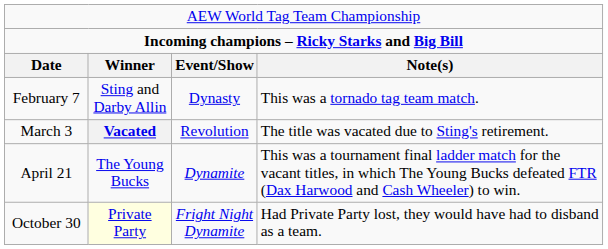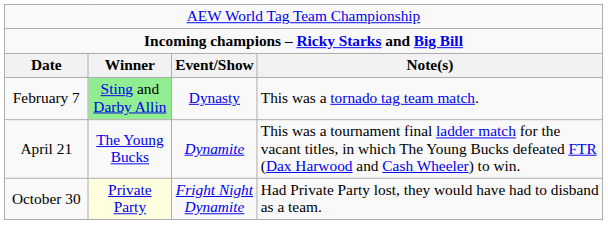 <table class="wikitable" style="text-align:center; width:100%;">
 <tr>
 <td colspan="4" style="text-align: center;"><a href='#'>AEW World Tag Team Championship</a></td>
 </tr>
 <tr>
 <td colspan="4" style="text-align: center;"><strong>Incoming champions – <a href='#'>Ricky Starks</a> and <a href='#'>Big Bill</a></strong></td>
 </tr>
 <tr>
 <th width=14%>Date</th>
 <th width=14%>Winner</th>
 <th width=14%>Event/Show</th>
 <th width=58%>Note(s)</th>
 </tr>
 <tr>
 <td>February 7</td>
-<td><a href='#'>Sting</a> and <a href='#'>Darby Allin</a></td>
+<td style="background: lightgreen;"><a href='#'>Sting</a> and <a href='#'>Darby Allin</a></td>
 <td><a href='#'>Dynasty</a></td>
 <td align=left>This was a <a href='#'>tornado tag team match</a>.</td>
-</tr>
-<tr>
-<td>March 3</td>
-<th><a href='#'>Vacated</a></th>
-<td><a href='#'>Revolution</a></td>
-<td align=left>The title was vacated due to <a href='#'>Sting's</a> retirement.</td>
 </tr>
 <tr>
 <td>April 21</td>
 <td><a href='#'>The Young Bucks</a><br></td>
 <td><em><a href='#'>Dynamite</a></em></td>
 <td align=left>This was a tournament final <a href='#'>ladder match</a> for the vacant titles, in which The Young Bucks defeated <a href='#'>FTR</a> (<a href='#'>Dax Harwood</a> and <a href='#'>Cash Wheeler</a>) to win.</td>
 </tr>
 <tr>
 <td>October 30</td>
 <td style="background: lightyellow;"><a href='#'>Private Party</a><br></td>
 <td><em><a href='#'>Fright Night Dynamite</a></em></td>
 <td align=left>Had Private Party lost, they would have had to disband as a team.</td>
 </tr>
 </table>
